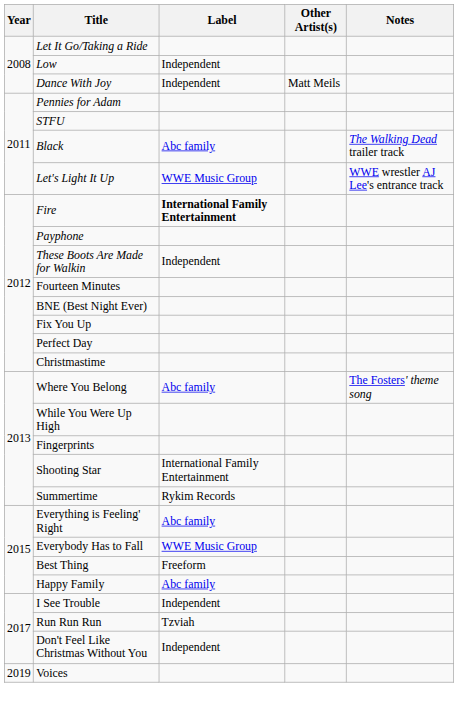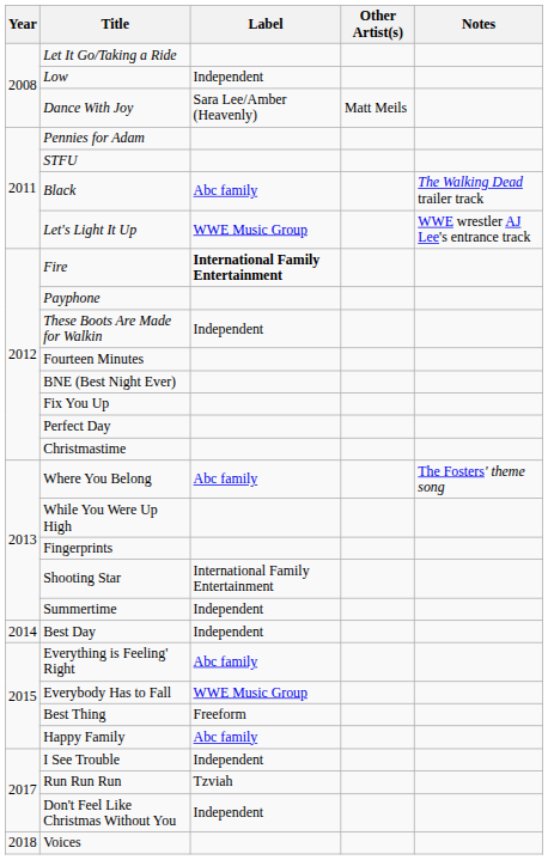 <table class="wikitable">
 <tr>
 <th>Year</th>
 <th>Title</th>
 <th>Label</th>
 <th>Other Artist(s)</th>
 <th>Notes</th>
 </tr>
 <tr>
 <td rowspan="3">2008</td>
 <td><em>Let It Go/Taking a Ride</em></td>
 <td></td>
 <td></td>
 <td></td>
 </tr>
 <tr>
 <td><em>Low</em></td>
 <td>Independent</td>
 <td></td>
 <td></td>
 </tr>
 <tr>
 <td><em>Dance With Joy</em></td>
-<td>Independent</td>
+<td>Sara Lee/Amber (Heavenly)</td>
 <td>Matt Meils</td>
 <td></td>
 </tr>
 <tr>
 <td rowspan="4">2011</td>
 <td><em>Pennies for Adam</em></td>
 <td></td>
 <td></td>
 <td></td>
 </tr>
 <tr>
 <td><em>STFU</em></td>
 <td></td>
 <td></td>
 <td></td>
 </tr>
 <tr>
 <td><em>Black</em></td>
 <td><a href='#'>Abc family</a></td>
 <td></td>
 <td><em><a href='#'>The Walking Dead</a></em> trailer track</td>
 </tr>
 <tr>
 <td><em>Let's Light It Up</em></td>
 <td><a href='#'>WWE Music Group</a></td>
 <td></td>
 <td><a href='#'>WWE</a> wrestler <a href='#'>AJ Lee</a>'s entrance track</td>
 </tr>
 <tr>
 <td rowspan="8">2012</td>
 <td><em>Fire</em></td>
 <td><strong>International Family Entertainment</strong></td>
 <td></td>
 <td></td>
 </tr>
 <tr>
 <td><em>Payphone</em></td>
 <td></td>
 <td></td>
 <td></td>
 </tr>
 <tr>
 <td><em>These Boots Are Made for Walkin<strong></td>
 <td>Independent</td>
 <td></td>
 <td></td>
 </tr>
 <tr>
 <td></em>Fourteen Minutes<em></td>
 <td></td>
 <td></td>
 <td></td>
 </tr>
 <tr>
 <td></em>BNE (Best Night Ever)<em></td>
 <td></td>
 <td></td>
 <td></td>
 </tr>
 <tr>
 <td></em>Fix You Up<em></td>
 <td></td>
 <td></td>
 <td></td>
 </tr>
 <tr>
 <td></em>Perfect Day<em></td>
 <td></td>
 <td></td>
 <td></td>
 </tr>
 <tr>
 <td></em>Christmastime<em></td>
 <td></td>
 <td></td>
 <td></td>
 </tr>
 <tr>
 <td rowspan="5">2013</td>
 <td></em>Where You Belong<em></td>
 <td><a href='#'>Abc family</a></td>
 <td></td>
 <td><a href='#'></em>The Fosters<em></a>' theme song</td>
 </tr>
 <tr>
 <td></em>While You Were Up High<em></td>
 <td></td>
 <td></td>
 <td></td>
 </tr>
 <tr>
 <td></em>Fingerprints<em></td>
 <td></td>
 <td></td>
 <td></td>
 </tr>
 <tr>
 <td></em>Shooting Star<em></td>
 <td>International Family Entertainment</td>
 <td></td>
 <td></td>
 </tr>
 <tr>
 <td></em>Summertime<em></td>
-<td>Rykim Records</td>
+<td>Independent</td>
+<td></td>
+<td></td>
+</tr>
+<tr>
+<td>2014</td>
+<td></em>Best Day<em></td>
+<td>Independent</td>
 <td></td>
 <td></td>
 </tr>
 <tr>
 <td rowspan="4">2015</td>
 <td></em>Everything is Feeling' Right<em></td>
 <td><a href='#'>Abc family</a></td>
 <td></td>
 <td></td>
 </tr>
 <tr>
 <td></em>Everybody Has to Fall<em></td>
 <td><a href='#'>WWE Music Group</a></td>
 <td></td>
 <td></td>
 </tr>
 <tr>
 <td></em>Best Thing<em></td>
 <td>Freeform</td>
 <td></td>
 <td></td>
 </tr>
 <tr>
 <td></em>Happy Family<em></td>
 <td><a href='#'>Abc family</a></td>
 <td></td>
 <td></td>
 </tr>
 <tr>
 <td rowspan="3">2017</td>
 <td></em>I See Trouble<em></td>
 <td>Independent</td>
 <td></td>
 <td></td>
 </tr>
 <tr>
 <td></em>Run Run Run<em></td>
 <td>Tzviah</td>
 <td></td>
 <td></td>
 </tr>
 <tr>
 <td></em>Don't Feel Like Christmas Without You<em></td>
 <td>Independent</td>
 <td></td>
 <td></td>
 </tr>
 <tr>
-<td>2019</td>
+<td>2018</td>
 <td></em>Voices<em></td>
 <td></td>
 <td></td>
 <td></td>
 </tr>
 </table>
